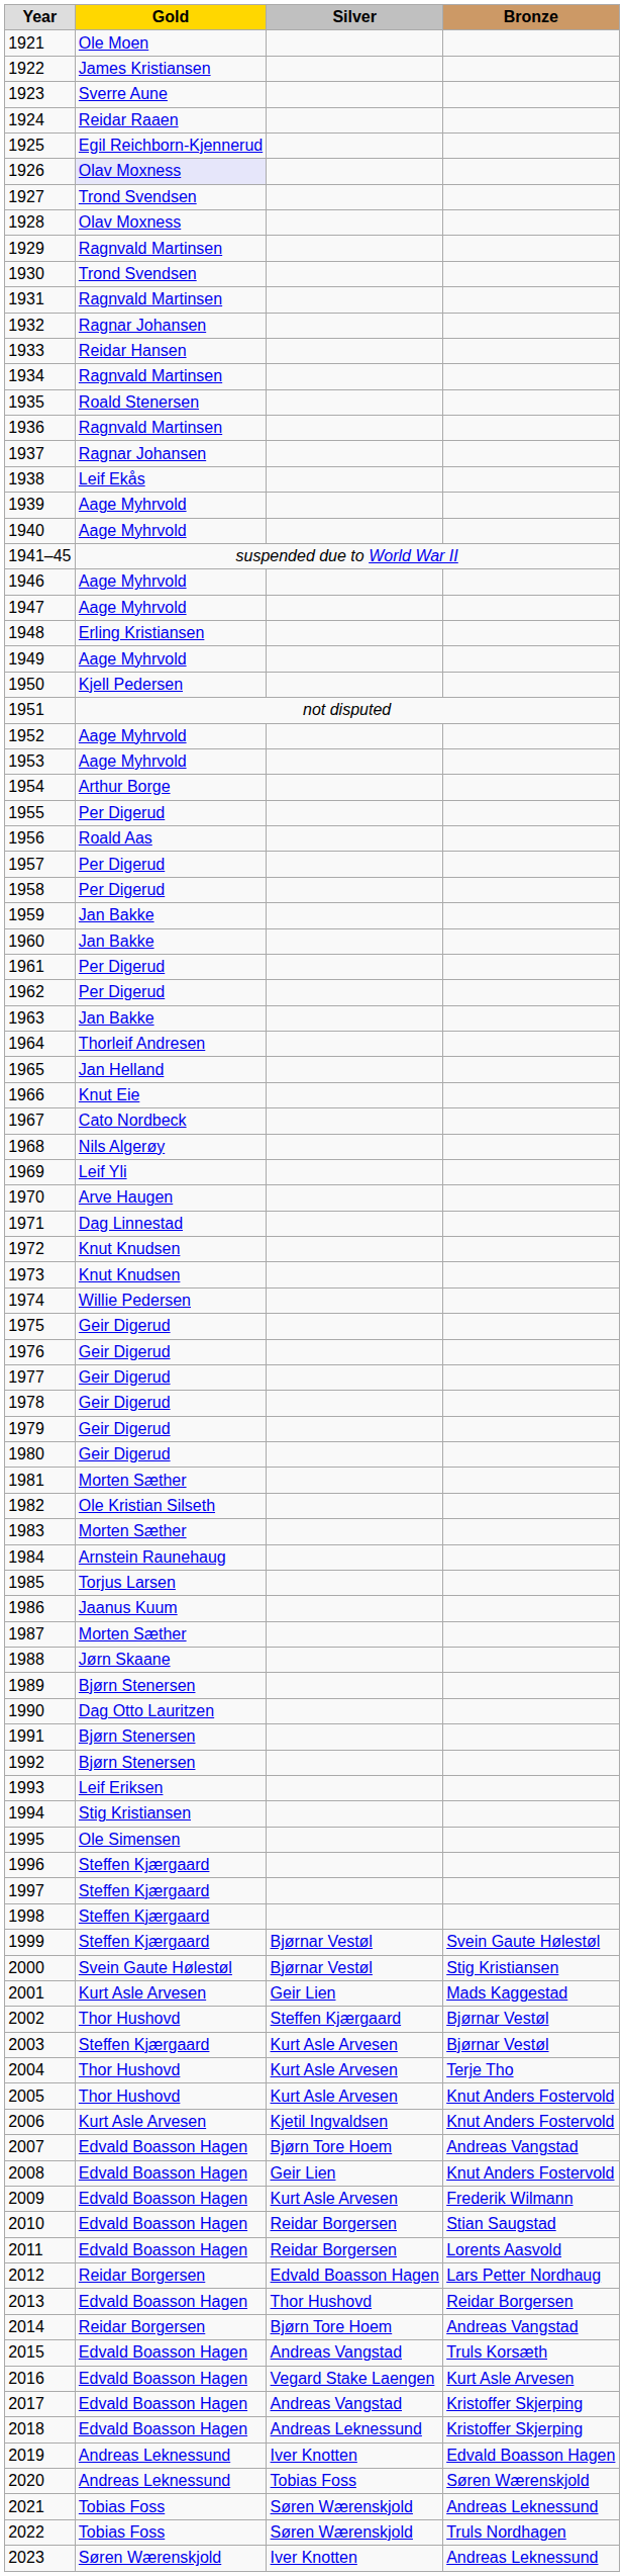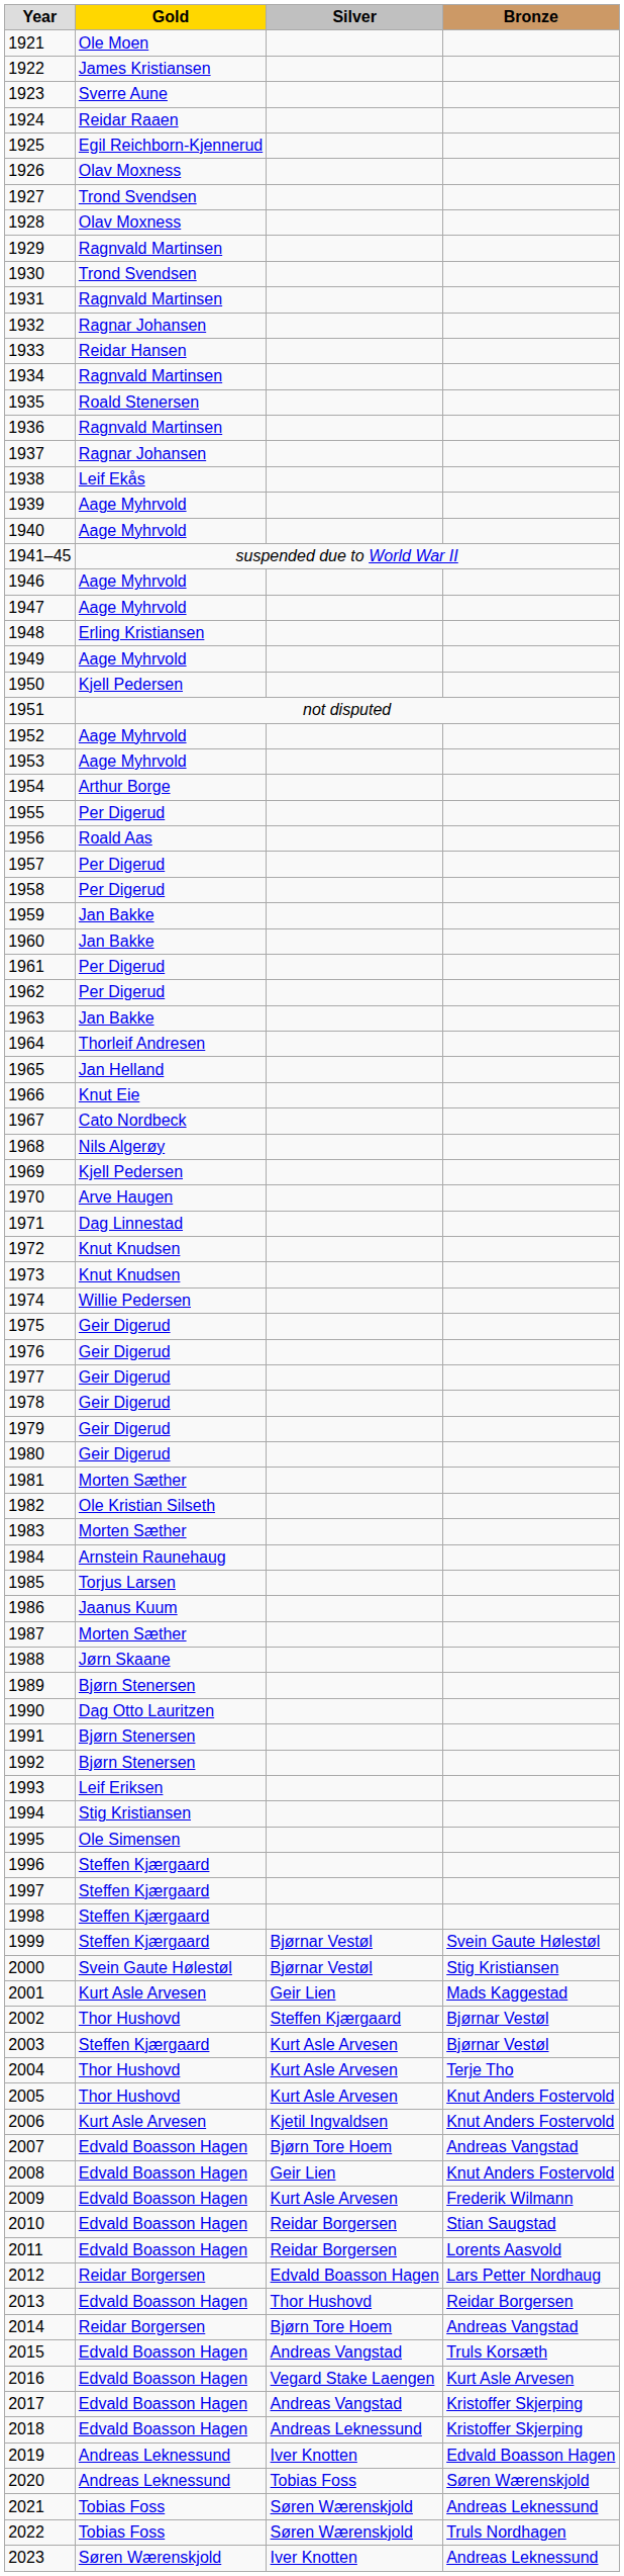 <table class="wikitable" style="text-align:left;">
 <tr>
 <td style="background:#DDDDDD; font-weight:bold; text-align:center;">Year</td>
 <td style="background:gold; font-weight:bold; text-align:center;">Gold</td>
 <td style="background:silver; font-weight:bold; text-align:center;">Silver</td>
 <td style="background:#cc9966; font-weight:bold; text-align:center;">Bronze</td>
 </tr>
 <tr>
 <td>1921</td>
 <td><a href='#'>Ole Moen</a></td>
 <td></td>
 <td></td>
 </tr>
 <tr>
 <td>1922</td>
 <td><a href='#'>James Kristiansen</a></td>
 <td></td>
 <td></td>
 </tr>
 <tr>
 <td>1923</td>
 <td><a href='#'>Sverre Aune</a></td>
 <td></td>
 <td></td>
 </tr>
 <tr>
 <td>1924</td>
 <td><a href='#'>Reidar Raaen</a></td>
 <td></td>
 <td></td>
 </tr>
 <tr>
 <td>1925</td>
 <td><a href='#'>Egil Reichborn-Kjennerud</a></td>
 <td></td>
 <td></td>
 </tr>
 <tr>
 <td>1926</td>
-<td style="background: lavender;"><a href='#'>Olav Moxness</a></td>
+<td><a href='#'>Olav Moxness</a></td>
 <td></td>
 <td></td>
 </tr>
 <tr>
 <td>1927</td>
 <td><a href='#'>Trond Svendsen</a></td>
 <td></td>
 <td></td>
 </tr>
 <tr>
 <td>1928</td>
 <td><a href='#'>Olav Moxness</a></td>
 <td></td>
 <td></td>
 </tr>
 <tr>
 <td>1929</td>
 <td><a href='#'>Ragnvald Martinsen</a></td>
 <td></td>
 <td></td>
 </tr>
 <tr>
 <td>1930</td>
 <td><a href='#'>Trond Svendsen</a></td>
 <td></td>
 <td></td>
 </tr>
 <tr>
 <td>1931</td>
 <td><a href='#'>Ragnvald Martinsen</a></td>
 <td></td>
 <td></td>
 </tr>
 <tr>
 <td>1932</td>
 <td><a href='#'>Ragnar Johansen</a></td>
 <td></td>
 <td></td>
 </tr>
 <tr>
 <td>1933</td>
 <td><a href='#'>Reidar Hansen</a></td>
 <td></td>
 <td></td>
 </tr>
 <tr>
 <td>1934</td>
 <td><a href='#'>Ragnvald Martinsen</a></td>
 <td></td>
 <td></td>
 </tr>
 <tr>
 <td>1935</td>
 <td><a href='#'>Roald Stenersen</a></td>
 <td></td>
 <td></td>
 </tr>
 <tr>
 <td>1936</td>
 <td><a href='#'>Ragnvald Martinsen</a></td>
 <td></td>
 <td></td>
 </tr>
 <tr>
 <td>1937</td>
 <td><a href='#'>Ragnar Johansen</a></td>
 <td></td>
 <td></td>
 </tr>
 <tr>
 <td>1938</td>
 <td><a href='#'>Leif Ekås</a></td>
 <td></td>
 <td></td>
 </tr>
 <tr>
 <td>1939</td>
 <td><a href='#'>Aage Myhrvold</a></td>
 <td></td>
 <td></td>
 </tr>
 <tr>
 <td>1940</td>
 <td><a href='#'>Aage Myhrvold</a></td>
 <td></td>
 <td></td>
 </tr>
 <tr>
 <td>1941–45</td>
 <td colspan=4 align=center><em>suspended due to <a href='#'>World War II</a></em></td>
 </tr>
 <tr>
 <td>1946</td>
 <td><a href='#'>Aage Myhrvold</a></td>
 <td></td>
 <td></td>
 </tr>
 <tr>
 <td>1947</td>
 <td><a href='#'>Aage Myhrvold</a></td>
 <td></td>
 <td></td>
 </tr>
 <tr>
 <td>1948</td>
 <td><a href='#'>Erling Kristiansen</a></td>
 <td></td>
 <td></td>
 </tr>
 <tr>
 <td>1949</td>
 <td><a href='#'>Aage Myhrvold</a></td>
 <td></td>
 <td></td>
 </tr>
 <tr>
 <td>1950</td>
 <td><a href='#'>Kjell Pedersen</a></td>
 <td></td>
 <td></td>
 </tr>
 <tr>
 <td>1951</td>
 <td colspan=4 align=center><em>not disputed</em></td>
 </tr>
 <tr>
 <td>1952</td>
 <td><a href='#'>Aage Myhrvold</a></td>
 <td></td>
 <td></td>
 </tr>
 <tr>
 <td>1953</td>
 <td><a href='#'>Aage Myhrvold</a></td>
 <td></td>
 <td></td>
 </tr>
 <tr>
 <td>1954</td>
 <td><a href='#'>Arthur Borge</a></td>
 <td></td>
 <td></td>
 </tr>
 <tr>
 <td>1955</td>
 <td><a href='#'>Per Digerud</a></td>
 <td></td>
 <td></td>
 </tr>
 <tr>
 <td>1956</td>
 <td><a href='#'>Roald Aas</a></td>
 <td></td>
 <td></td>
 </tr>
 <tr>
 <td>1957</td>
 <td><a href='#'>Per Digerud</a></td>
 <td></td>
 <td></td>
 </tr>
 <tr>
 <td>1958</td>
 <td><a href='#'>Per Digerud</a></td>
 <td></td>
 <td></td>
 </tr>
 <tr>
 <td>1959</td>
 <td><a href='#'>Jan Bakke</a></td>
 <td></td>
 <td></td>
 </tr>
 <tr>
 <td>1960</td>
 <td><a href='#'>Jan Bakke</a></td>
 <td></td>
 <td></td>
 </tr>
 <tr>
 <td>1961</td>
 <td><a href='#'>Per Digerud</a></td>
 <td></td>
 <td></td>
 </tr>
 <tr>
 <td>1962</td>
 <td><a href='#'>Per Digerud</a></td>
 <td></td>
 <td></td>
 </tr>
 <tr>
 <td>1963</td>
 <td><a href='#'>Jan Bakke</a></td>
 <td></td>
 <td></td>
 </tr>
 <tr>
 <td>1964</td>
 <td><a href='#'>Thorleif Andresen</a></td>
 <td></td>
 <td></td>
 </tr>
 <tr>
 <td>1965</td>
 <td><a href='#'>Jan Helland</a></td>
 <td></td>
 <td></td>
 </tr>
 <tr>
 <td>1966</td>
 <td><a href='#'>Knut Eie</a></td>
 <td></td>
 <td></td>
 </tr>
 <tr>
 <td>1967</td>
 <td><a href='#'>Cato Nordbeck</a></td>
 <td></td>
 <td></td>
 </tr>
 <tr>
 <td>1968</td>
 <td><a href='#'>Nils Algerøy</a></td>
 <td></td>
 <td></td>
 </tr>
 <tr>
 <td>1969</td>
-<td><a href='#'>Leif Yli</a></td>
+<td><a href='#'>Kjell Pedersen</a></td>
 <td></td>
 <td></td>
 </tr>
 <tr>
 <td>1970</td>
 <td><a href='#'>Arve Haugen</a></td>
 <td></td>
 <td></td>
 </tr>
 <tr>
 <td>1971</td>
 <td><a href='#'>Dag Linnestad</a></td>
 <td></td>
 <td></td>
 </tr>
 <tr>
 <td>1972</td>
 <td><a href='#'>Knut Knudsen</a></td>
 <td></td>
 <td></td>
 </tr>
 <tr>
 <td>1973</td>
 <td><a href='#'>Knut Knudsen</a></td>
 <td></td>
 <td></td>
 </tr>
 <tr>
 <td>1974</td>
 <td><a href='#'>Willie Pedersen</a></td>
 <td></td>
 <td></td>
 </tr>
 <tr>
 <td>1975</td>
 <td><a href='#'>Geir Digerud</a></td>
 <td></td>
 <td></td>
 </tr>
 <tr>
 <td>1976</td>
 <td><a href='#'>Geir Digerud</a></td>
 <td></td>
 <td></td>
 </tr>
 <tr>
 <td>1977</td>
 <td><a href='#'>Geir Digerud</a></td>
 <td></td>
 <td></td>
 </tr>
 <tr>
 <td>1978</td>
 <td><a href='#'>Geir Digerud</a></td>
 <td></td>
 <td></td>
 </tr>
 <tr>
 <td>1979</td>
 <td><a href='#'>Geir Digerud</a></td>
 <td></td>
 <td></td>
 </tr>
 <tr>
 <td>1980</td>
 <td><a href='#'>Geir Digerud</a></td>
 <td></td>
 <td></td>
 </tr>
 <tr>
 <td>1981</td>
 <td><a href='#'>Morten Sæther</a></td>
 <td></td>
 <td></td>
 </tr>
 <tr>
 <td>1982</td>
 <td><a href='#'>Ole Kristian Silseth</a></td>
 <td></td>
 <td></td>
 </tr>
 <tr>
 <td>1983</td>
 <td><a href='#'>Morten Sæther</a></td>
 <td></td>
 <td></td>
 </tr>
 <tr>
 <td>1984</td>
 <td><a href='#'>Arnstein Raunehaug</a></td>
 <td></td>
 <td></td>
 </tr>
 <tr>
 <td>1985</td>
 <td><a href='#'>Torjus Larsen</a></td>
 <td></td>
 <td></td>
 </tr>
 <tr>
 <td>1986</td>
 <td><a href='#'>Jaanus Kuum</a></td>
 <td></td>
 <td></td>
 </tr>
 <tr>
 <td>1987</td>
 <td><a href='#'>Morten Sæther</a></td>
 <td></td>
 <td></td>
 </tr>
 <tr>
 <td>1988</td>
 <td><a href='#'>Jørn Skaane</a></td>
 <td></td>
 <td></td>
 </tr>
 <tr>
 <td>1989</td>
 <td><a href='#'>Bjørn Stenersen</a></td>
 <td></td>
 <td></td>
 </tr>
 <tr>
 <td>1990</td>
 <td><a href='#'>Dag Otto Lauritzen</a></td>
 <td></td>
 <td></td>
 </tr>
 <tr>
 <td>1991</td>
 <td><a href='#'>Bjørn Stenersen</a></td>
 <td></td>
 <td></td>
 </tr>
 <tr>
 <td>1992</td>
 <td><a href='#'>Bjørn Stenersen</a></td>
 <td></td>
 <td></td>
 </tr>
 <tr>
 <td>1993</td>
 <td><a href='#'>Leif Eriksen</a></td>
 <td></td>
 <td></td>
 </tr>
 <tr>
 <td>1994</td>
 <td><a href='#'>Stig Kristiansen</a></td>
 <td></td>
 <td></td>
 </tr>
 <tr>
 <td>1995</td>
 <td><a href='#'>Ole Simensen</a></td>
 <td></td>
 <td></td>
 </tr>
 <tr>
 <td>1996</td>
 <td><a href='#'>Steffen Kjærgaard</a></td>
 <td></td>
 <td></td>
 </tr>
 <tr>
 <td>1997</td>
 <td><a href='#'>Steffen Kjærgaard</a></td>
 <td></td>
 <td></td>
 </tr>
 <tr>
 <td>1998</td>
 <td><a href='#'>Steffen Kjærgaard</a></td>
 <td></td>
 <td></td>
 </tr>
 <tr>
 <td>1999</td>
 <td><a href='#'>Steffen Kjærgaard</a></td>
 <td><a href='#'>Bjørnar Vestøl</a></td>
 <td><a href='#'>Svein Gaute Hølestøl</a></td>
 </tr>
 <tr>
 <td>2000</td>
 <td><a href='#'>Svein Gaute Hølestøl</a></td>
 <td><a href='#'>Bjørnar Vestøl</a></td>
 <td><a href='#'>Stig Kristiansen</a></td>
 </tr>
 <tr>
 <td>2001</td>
 <td><a href='#'>Kurt Asle Arvesen</a></td>
 <td><a href='#'>Geir Lien</a></td>
 <td><a href='#'>Mads Kaggestad</a></td>
 </tr>
 <tr>
 <td>2002</td>
 <td><a href='#'>Thor Hushovd</a></td>
 <td><a href='#'>Steffen Kjærgaard</a></td>
 <td><a href='#'>Bjørnar Vestøl</a></td>
 </tr>
 <tr>
 <td>2003</td>
 <td><a href='#'>Steffen Kjærgaard</a></td>
 <td><a href='#'>Kurt Asle Arvesen</a></td>
 <td><a href='#'>Bjørnar Vestøl</a></td>
 </tr>
 <tr>
 <td>2004</td>
 <td><a href='#'>Thor Hushovd</a></td>
 <td><a href='#'>Kurt Asle Arvesen</a></td>
 <td><a href='#'>Terje Tho</a></td>
 </tr>
 <tr>
 <td>2005</td>
 <td><a href='#'>Thor Hushovd</a></td>
 <td><a href='#'>Kurt Asle Arvesen</a></td>
 <td><a href='#'>Knut Anders Fostervold</a></td>
 </tr>
 <tr>
 <td>2006</td>
 <td><a href='#'>Kurt Asle Arvesen</a></td>
 <td><a href='#'>Kjetil Ingvaldsen</a></td>
 <td><a href='#'>Knut Anders Fostervold</a></td>
 </tr>
 <tr>
 <td>2007</td>
 <td><a href='#'>Edvald Boasson Hagen</a></td>
 <td><a href='#'>Bjørn Tore Hoem</a></td>
 <td><a href='#'>Andreas Vangstad</a></td>
 </tr>
 <tr>
 <td>2008</td>
 <td><a href='#'>Edvald Boasson Hagen</a></td>
 <td><a href='#'>Geir Lien</a></td>
 <td><a href='#'>Knut Anders Fostervold</a></td>
 </tr>
 <tr>
 <td>2009</td>
 <td><a href='#'>Edvald Boasson Hagen</a></td>
 <td><a href='#'>Kurt Asle Arvesen</a></td>
 <td><a href='#'>Frederik Wilmann</a></td>
 </tr>
 <tr>
 <td>2010</td>
 <td><a href='#'>Edvald Boasson Hagen</a></td>
 <td><a href='#'>Reidar Borgersen</a></td>
 <td><a href='#'>Stian Saugstad</a></td>
 </tr>
 <tr>
 <td>2011</td>
 <td><a href='#'>Edvald Boasson Hagen</a></td>
 <td><a href='#'>Reidar Borgersen</a></td>
 <td><a href='#'>Lorents Aasvold</a></td>
 </tr>
 <tr>
 <td>2012</td>
 <td><a href='#'>Reidar Borgersen</a></td>
 <td><a href='#'>Edvald Boasson Hagen</a></td>
 <td><a href='#'>Lars Petter Nordhaug</a></td>
 </tr>
 <tr>
 <td>2013</td>
 <td><a href='#'>Edvald Boasson Hagen</a></td>
 <td><a href='#'>Thor Hushovd</a></td>
 <td><a href='#'>Reidar Borgersen</a></td>
 </tr>
 <tr>
 <td>2014</td>
 <td><a href='#'>Reidar Borgersen</a></td>
 <td><a href='#'>Bjørn Tore Hoem</a></td>
 <td><a href='#'>Andreas Vangstad</a></td>
 </tr>
 <tr>
 <td>2015</td>
 <td><a href='#'>Edvald Boasson Hagen</a></td>
 <td><a href='#'>Andreas Vangstad</a></td>
 <td><a href='#'>Truls Korsæth</a></td>
 </tr>
 <tr>
 <td>2016</td>
 <td><a href='#'>Edvald Boasson Hagen</a></td>
 <td><a href='#'>Vegard Stake Laengen</a></td>
 <td><a href='#'>Kurt Asle Arvesen</a></td>
 </tr>
 <tr>
 <td>2017</td>
 <td><a href='#'>Edvald Boasson Hagen</a></td>
 <td><a href='#'>Andreas Vangstad</a></td>
 <td><a href='#'>Kristoffer Skjerping</a></td>
 </tr>
 <tr>
 <td>2018</td>
 <td><a href='#'>Edvald Boasson Hagen</a></td>
 <td><a href='#'>Andreas Leknessund</a></td>
 <td><a href='#'>Kristoffer Skjerping</a></td>
 </tr>
 <tr>
 <td>2019</td>
 <td><a href='#'>Andreas Leknessund</a></td>
 <td><a href='#'>Iver Knotten</a></td>
 <td><a href='#'>Edvald Boasson Hagen</a></td>
 </tr>
 <tr>
 <td>2020</td>
 <td><a href='#'>Andreas Leknessund</a></td>
 <td><a href='#'>Tobias Foss</a></td>
 <td><a href='#'>Søren Wærenskjold</a></td>
 </tr>
 <tr>
 <td>2021</td>
 <td><a href='#'>Tobias Foss</a></td>
 <td><a href='#'>Søren Wærenskjold</a></td>
 <td><a href='#'>Andreas Leknessund</a></td>
 </tr>
 <tr>
 <td>2022</td>
 <td><a href='#'>Tobias Foss</a></td>
 <td><a href='#'>Søren Wærenskjold</a></td>
 <td><a href='#'>Truls Nordhagen</a></td>
 </tr>
 <tr>
 <td>2023</td>
 <td><a href='#'>Søren Wærenskjold</a></td>
 <td><a href='#'>Iver Knotten</a></td>
 <td><a href='#'>Andreas Leknessund</a></td>
 </tr>
 </table>
